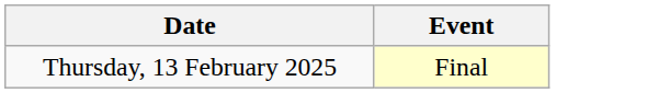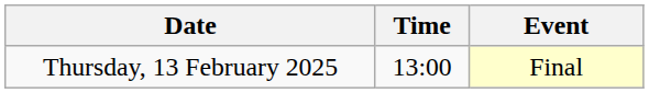 <table class = "wikitable" style="text-align:center;">
 <tr>
 <th width=220>Date</th>
+<th width=50>Time</th>
 <th width=100>Event</th>
 </tr>
 <tr>
 <td>Thursday, 13 February 2025</td>
+<td>13:00</td>
 <td bgcolor=ffffcc>Final</td>
 </tr>
 </table>
